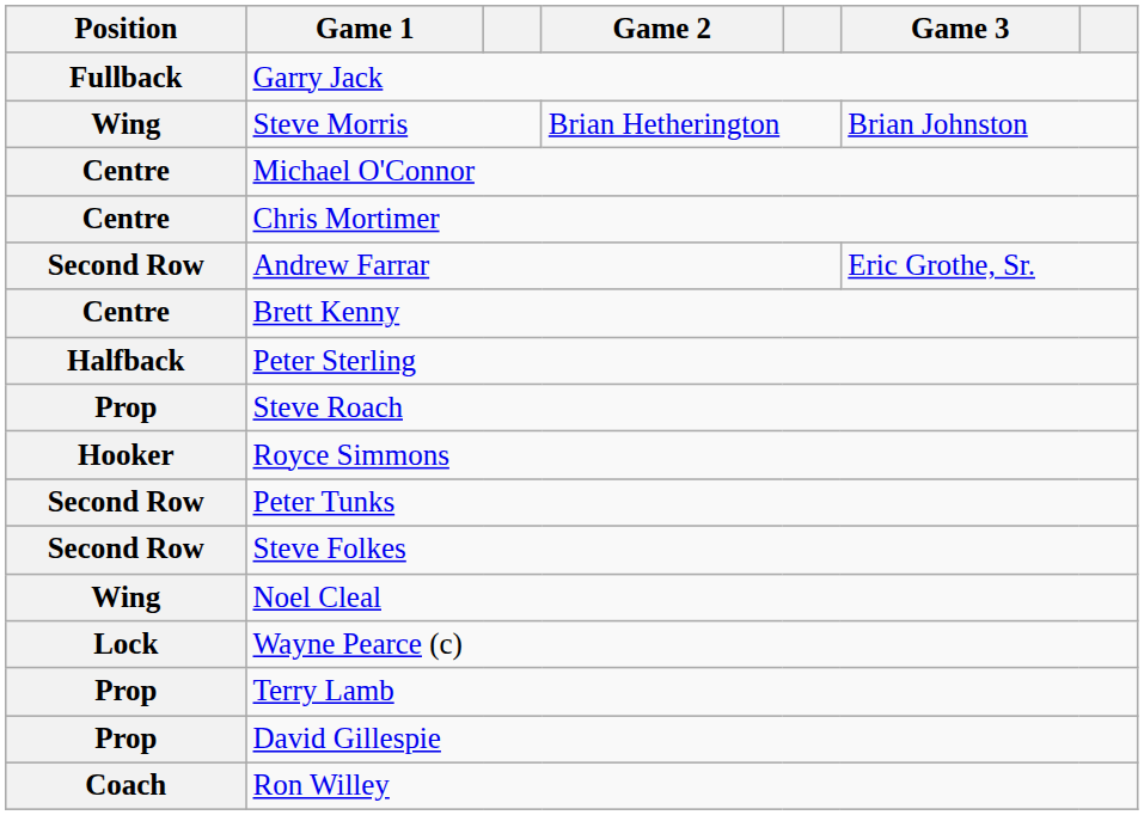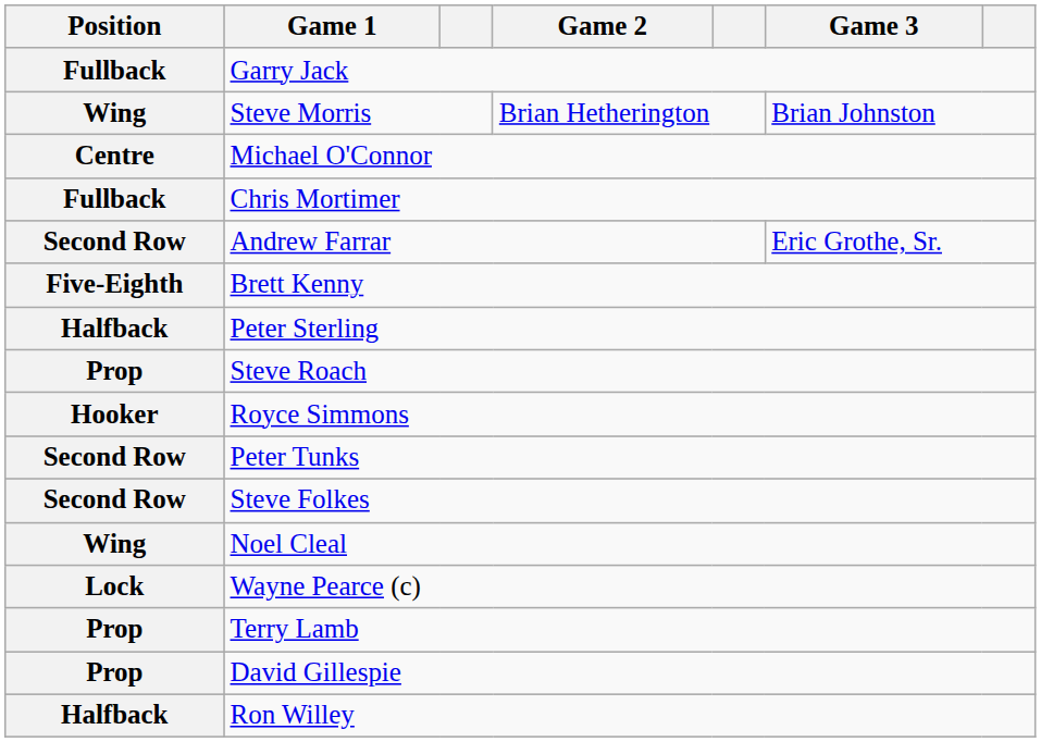 <table class="wikitable">
 <tr>
 <th width="125">Position</th>
 <th width="125">Game 1</th>
 <th width="25"></th>
 <th width="125">Game 2</th>
 <th width="25"></th>
 <th width="125">Game 3</th>
 <th width="25"></th>
 </tr>
 <tr>
 <th>Fullback</th>
 <td colspan="6"> <a href='#'>Garry Jack</a></td>
 </tr>
 <tr>
 <th>Wing</th>
 <td colspan="2"> <a href='#'>Steve Morris</a></td>
 <td colspan="2"> <a href='#'>Brian Hetherington</a></td>
 <td colspan="2"> <a href='#'>Brian Johnston</a></td>
 </tr>
 <tr>
 <th>Centre</th>
 <td colspan="6"> <a href='#'>Michael O'Connor</a></td>
 </tr>
 <tr>
-<th>Centre</th>
+<th>Fullback</th>
 <td colspan="6"> <a href='#'>Chris Mortimer</a></td>
 </tr>
 <tr>
 <th>Second Row</th>
 <td colspan="4"> <a href='#'>Andrew Farrar</a></td>
 <td colspan="2"> <a href='#'>Eric Grothe, Sr.</a></td>
 </tr>
 <tr>
-<th>Centre</th>
+<th>Five-Eighth</th>
 <td colspan="6"> <a href='#'>Brett Kenny</a></td>
 </tr>
 <tr>
 <th>Halfback</th>
 <td colspan="6"> <a href='#'>Peter Sterling</a></td>
 </tr>
 <tr>
 <th>Prop</th>
 <td colspan="6"> <a href='#'>Steve Roach</a></td>
 </tr>
 <tr>
 <th>Hooker</th>
 <td colspan="6"> <a href='#'>Royce Simmons</a></td>
 </tr>
 <tr>
 <th>Second Row</th>
 <td colspan="6"> <a href='#'>Peter Tunks</a></td>
 </tr>
 <tr>
 <th>Second Row</th>
 <td colspan="6"> <a href='#'>Steve Folkes</a></td>
 </tr>
 <tr>
 <th>Wing</th>
 <td colspan="6"> <a href='#'>Noel Cleal</a></td>
 </tr>
 <tr>
 <th>Lock</th>
 <td colspan="6"> <a href='#'>Wayne Pearce</a> (c)</td>
 </tr>
 <tr>
 <th>Prop</th>
 <td colspan="6"> <a href='#'>Terry Lamb</a></td>
 </tr>
 <tr>
 <th>Prop</th>
 <td colspan="6"> <a href='#'>David Gillespie</a></td>
 </tr>
 <tr>
-<th>Coach</th>
+<th>Halfback</th>
 <td colspan="6"> <a href='#'>Ron Willey</a></td>
 </tr>
 </table>
